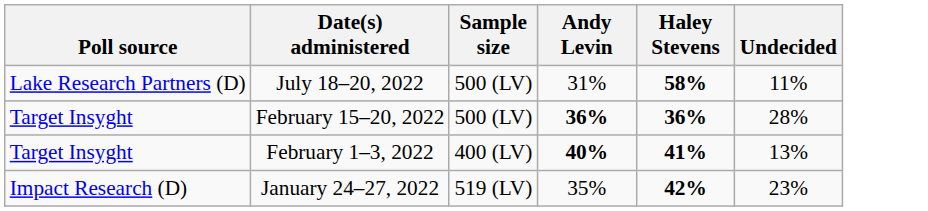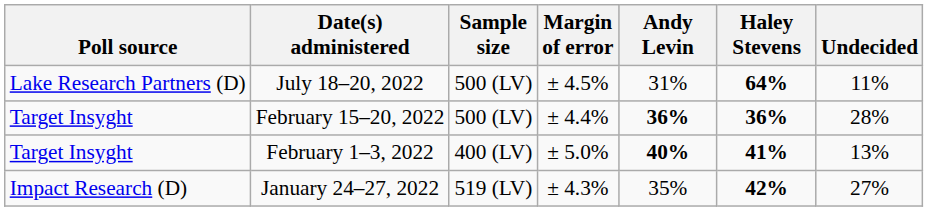 <table class="wikitable" style="font-size:90%;text-align:center;">
 <tr style="vertical-align:bottom">
 <th>Poll source</th>
 <th>Date(s)<br>administered</th>
 <th>Sample<br>size</th>
+<th>Margin<br>of error</th>
 <th style="width:60px;">Andy<br>Levin</th>
 <th style="width:60px;">Haley<br>Stevens</th>
 <th>Undecided</th>
 </tr>
 <tr>
 <td style="text-align:left;"><a href='#'>Lake Research Partners</a> (D)</td>
 <td>July 18–20, 2022</td>
 <td>500 (LV)</td>
+<td>± 4.5%</td>
 <td>31%</td>
-<td><strong>58%</strong></td>
+<td><strong>64%</strong></td>
 <td>11%</td>
 </tr>
 <tr>
 <td style="text-align:left;"><a href='#'>Target Insyght</a></td>
 <td>February 15–20, 2022</td>
 <td>500 (LV)</td>
+<td>± 4.4%</td>
 <td><strong>36%</strong></td>
 <td><strong>36%</strong></td>
 <td>28%</td>
 </tr>
 <tr>
 <td style="text-align:left;"><a href='#'>Target Insyght</a></td>
 <td>February 1–3, 2022</td>
 <td>400 (LV)</td>
+<td>± 5.0%</td>
 <td><strong>40%</strong></td>
 <td><strong>41%</strong></td>
 <td>13%</td>
 </tr>
 <tr>
 <td style="text-align:left;"><a href='#'>Impact Research</a> (D)</td>
 <td>January 24–27, 2022</td>
 <td>519 (LV)</td>
+<td>± 4.3%</td>
 <td>35%</td>
 <td><strong>42%</strong></td>
-<td>23%</td>
+<td>27%</td>
 </tr>
 </table>
